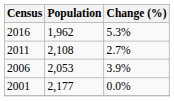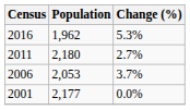 <table class="wikitable">
 <tr>
 <th>Census</th>
 <th>Population</th>
 <th>Change (%)</th>
 </tr>
 <tr>
 <td>2016</td>
 <td>1,962</td>
 <td>5.3%</td>
 </tr>
 <tr>
 <td>2011</td>
-<td>2,108</td>
+<td>2,180</td>
 <td>2.7%</td>
 </tr>
 <tr>
 <td>2006</td>
 <td>2,053</td>
-<td>3.9%</td>
+<td>3.7%</td>
 </tr>
 <tr>
 <td>2001</td>
 <td>2,177</td>
 <td>0.0%</td>
 </tr>
 <tr>
 </tr>
 </table>
